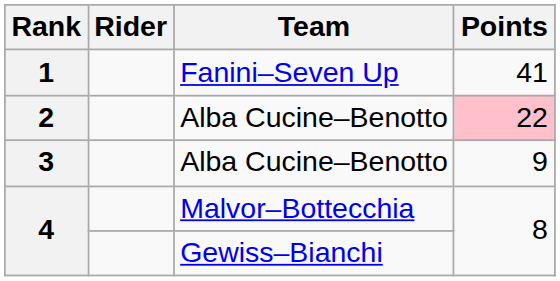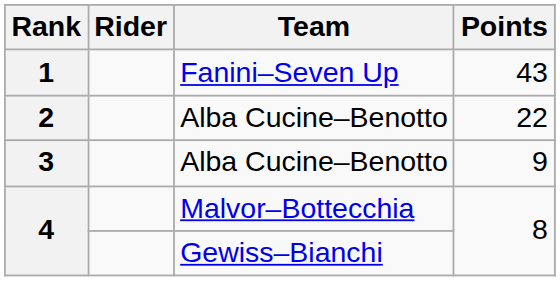 <table class="wikitable">
 <tr>
 <th scope="col">Rank</th>
 <th scope="col">Rider</th>
 <th scope="col">Team</th>
 <th scope="col">Points</th>
 </tr>
 <tr>
 <th scope="row">1</th>
 <td></td>
 <td><a href='#'>Fanini–Seven Up</a></td>
-<td align=right>41</td>
+<td align=right>43</td>
 </tr>
 <tr>
 <th scope="row">2</th>
 <td></td>
 <td>Alba Cucine–Benotto</td>
-<td align=right style="background: pink;">22</td>
+<td align=right>22</td>
 </tr>
 <tr>
 <th scope="row">3</th>
 <td></td>
 <td>Alba Cucine–Benotto</td>
 <td align=right>9</td>
 </tr>
 <tr>
 <th scope="row" rowspan="2">4</th>
 <td></td>
 <td><a href='#'>Malvor–Bottecchia</a></td>
 <td align=right rowspan="2">8</td>
 </tr>
 <tr>
 <td></td>
 <td><a href='#'>Gewiss–Bianchi</a></td>
 </tr>
 </table>
